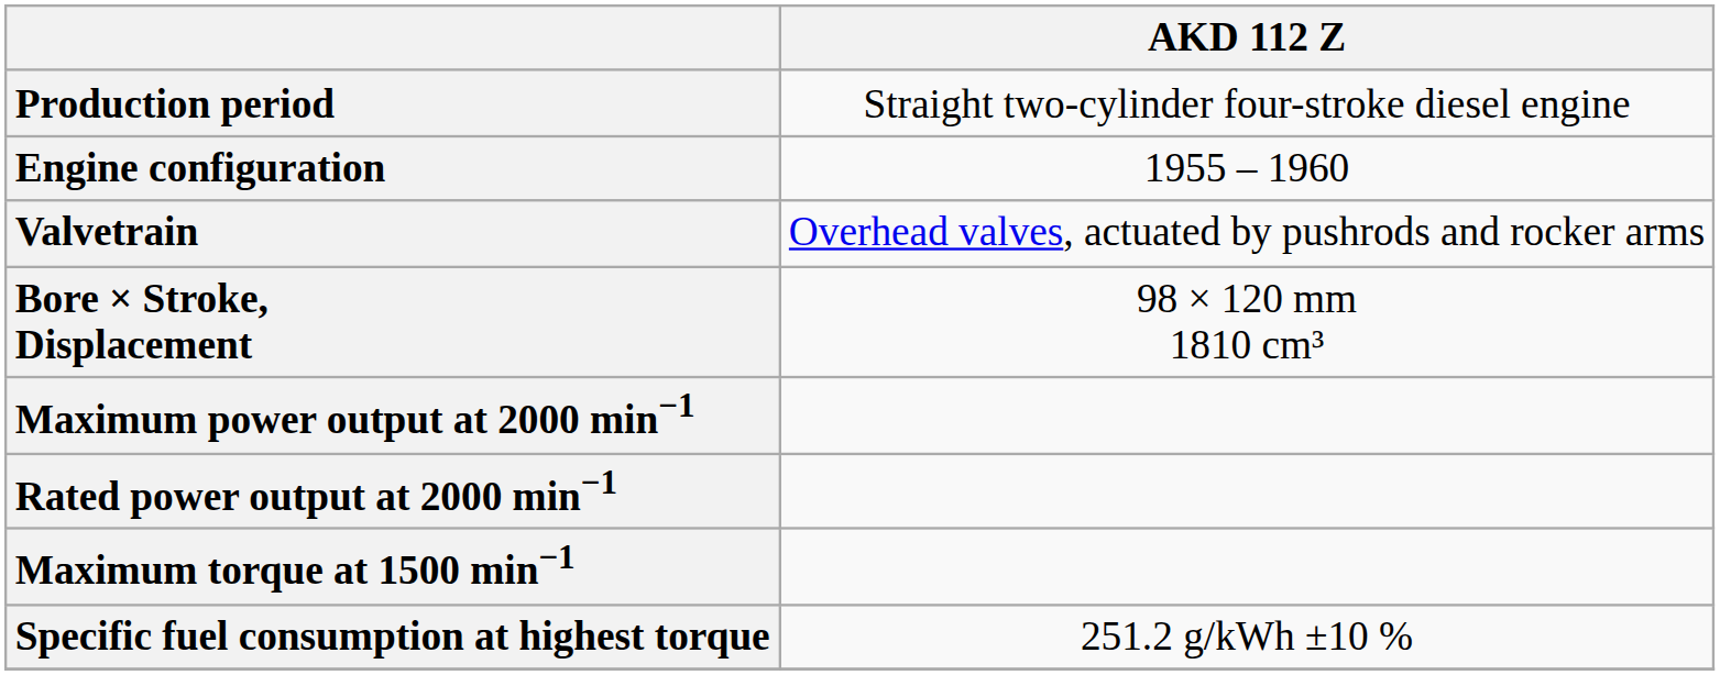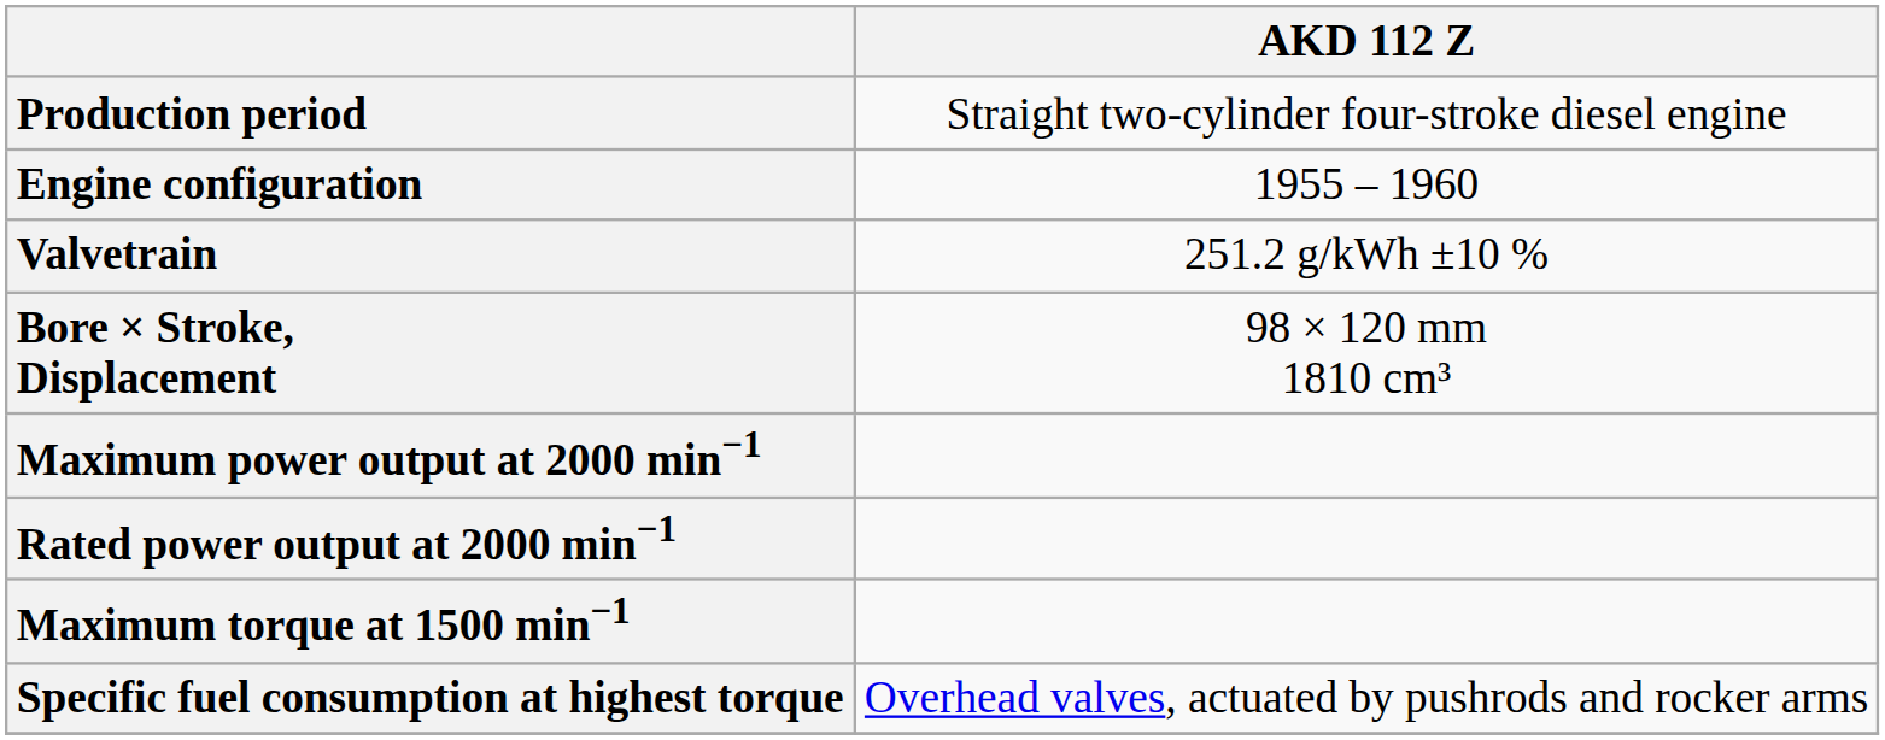 <table class="wikitable" style="text-align:center">
 <tr>
 <th></th>
 <th>AKD 112 Z</th>
 </tr>
 <tr>
 <th style="text-align:left">Production period</th>
 <td>Straight two-cylinder four-stroke diesel engine</td>
 </tr>
 <tr>
 <th style="text-align:left">Engine configuration</th>
 <td>1955 – 1960</td>
 </tr>
 <tr>
 <th style="text-align:left">Valvetrain</th>
-<td><a href='#'>Overhead valves</a>, actuated by pushrods and rocker arms</td>
+<td>251.2 g/kWh ±10 %</td>
 </tr>
 <tr>
 <th style="text-align:left">Bore × Stroke,<br>Displacement</th>
 <td>98 × 120 mm<br> 1810 cm³</td>
 </tr>
 <tr>
 <th style="text-align:left">Maximum power output at 2000 min<sup>−1</sup></th>
 <td></td>
 </tr>
 <tr>
 <th style="text-align:left">Rated power output at 2000 min<sup>−1</sup></th>
 <td></td>
 </tr>
 <tr>
 <th style="text-align:left">Maximum torque at 1500 min<sup>−1</sup></th>
 <td></td>
 </tr>
 <tr>
 <th style="text-align:left">Specific fuel consumption at highest torque</th>
-<td>251.2 g/kWh ±10 %</td>
+<td><a href='#'>Overhead valves</a>, actuated by pushrods and rocker arms</td>
 </tr>
 <tr>
 </tr>
 </table>
